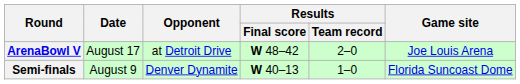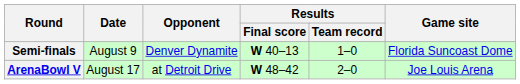 <table class="wikitable" style="font-size: 92%;" "align=center">
 <tr>
 <th rowspan="2">Round</th>
 <th rowspan="2">Date</th>
 <th rowspan="2">Opponent</th>
 <th colspan="2">Results</th>
 <th rowspan="2">Game site</th>
 </tr>
 <tr>
 <th>Final score</th>
 <th>Team record</th>
 </tr>
 <tr style="background:#cfc">
+<th>Semi-finals</th>
+<td style="text-align:center;">August 9</td>
+<td style="text-align:center;"><a href='#'>Denver Dynamite</a></td>
+<td style="text-align:center;"><strong>W</strong> 40–13</td>
+<td style="text-align:center;">1–0</td>
+<td style="text-align:center;"><a href='#'>Florida Suncoast Dome</a></td>
+</tr>
+<tr style="background:#cfc">
 <th><a href='#'>ArenaBowl V</a></th>
 <td style="text-align:center;">August 17</td>
 <td style="text-align:center;">at <a href='#'>Detroit Drive</a></td>
 <td style="text-align:center;"><strong>W</strong> 48–42</td>
 <td style="text-align:center;">2–0</td>
 <td style="text-align:center;"><a href='#'>Joe Louis Arena</a></td>
 </tr>
-<tr style="background:#cfc">
-<th>Semi-finals</th>
-<td style="text-align:center;">August 9</td>
-<td style="text-align:center;"><a href='#'>Denver Dynamite</a></td>
-<td style="text-align:center;"><strong>W</strong> 40–13</td>
-<td style="text-align:center;">1–0</td>
-<td style="text-align:center;"><a href='#'>Florida Suncoast Dome</a></td>
-</tr>
 </table>
